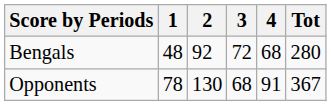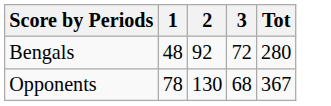 <table class="wikitable">
 <tr>
 <th>Score by Periods</th>
 <th>1</th>
 <th>2</th>
 <th>3</th>
-<th>4</th>
 <th>Tot</th>
 </tr>
 <tr>
 <td>Bengals</td>
 <td>48</td>
 <td>92</td>
 <td>72</td>
-<td>68</td>
 <td>280</td>
 </tr>
 <tr>
 <td>Opponents</td>
 <td>78</td>
 <td>130</td>
 <td>68</td>
-<td>91</td>
 <td>367</td>
 </tr>
 </table>
